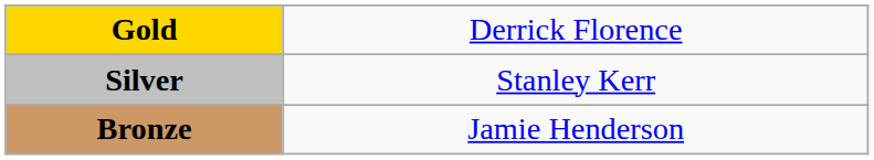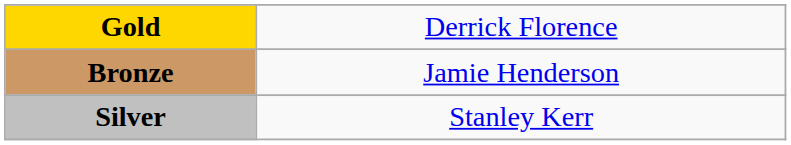 <table class="wikitable" style="text-align:center; " width="35%">
 <tr>
 <td bgcolor="gold"><strong>Gold</strong></td>
 <td><a href='#'>Derrick Florence</a><br>  <small><em></em></small></td>
 </tr>
 <tr>
+<td bgcolor="CC9966"><strong>Bronze</strong></td>
+<td><a href='#'>Jamie Henderson</a><br>  <small><em></em></small></td>
+</tr>
+<tr>
 <td bgcolor="silver"><strong>Silver</strong></td>
 <td><a href='#'>Stanley Kerr</a><br>  <small><em></em></small></td>
 </tr>
-<tr>
-<td bgcolor="CC9966"><strong>Bronze</strong></td>
-<td><a href='#'>Jamie Henderson</a><br>  <small><em></em></small></td>
-</tr>
 </table>
